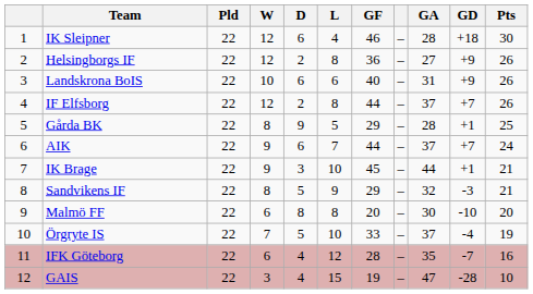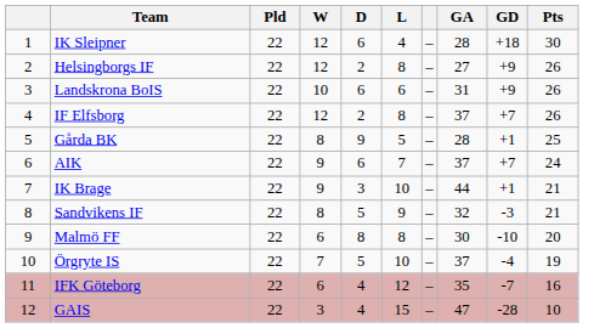 <table class="wikitable" style="text-align: center;">
 <tr>
 <th style="width: 40px;"></th>
 <th style="width: 200px;">Team</th>
 <th style="width: 45px;">Pld</th>
 <th style="width: 35px;">W</th>
 <th style="width: 35px;">D</th>
 <th style="width: 35px;">L</th>
-<th style="width: 45px;">GF</th>
 <th></th>
 <th style="width: 45px;">GA</th>
 <th style="width: 35px;">GD</th>
 <th style="width: 45px;">Pts</th>
 </tr>
 <tr>
 <td>1</td>
 <td style="text-align: left;"><a href='#'>IK Sleipner</a></td>
 <td>22</td>
 <td>12</td>
 <td>6</td>
 <td>4</td>
-<td>46</td>
 <td>–</td>
 <td>28</td>
 <td>+18</td>
 <td>30</td>
 </tr>
 <tr>
 <td>2</td>
 <td style="text-align: left;"><a href='#'>Helsingborgs IF</a></td>
 <td>22</td>
 <td>12</td>
 <td>2</td>
 <td>8</td>
-<td>36</td>
 <td>–</td>
 <td>27</td>
 <td>+9</td>
 <td>26</td>
 </tr>
 <tr>
 <td>3</td>
 <td style="text-align: left;"><a href='#'>Landskrona BoIS</a></td>
 <td>22</td>
 <td>10</td>
 <td>6</td>
 <td>6</td>
-<td>40</td>
 <td>–</td>
 <td>31</td>
 <td>+9</td>
 <td>26</td>
 </tr>
 <tr>
 <td>4</td>
 <td style="text-align: left;"><a href='#'>IF Elfsborg</a></td>
 <td>22</td>
 <td>12</td>
 <td>2</td>
 <td>8</td>
-<td>44</td>
 <td>–</td>
 <td>37</td>
 <td>+7</td>
 <td>26</td>
 </tr>
 <tr>
 <td>5</td>
 <td style="text-align: left;"><a href='#'>Gårda BK</a></td>
 <td>22</td>
 <td>8</td>
 <td>9</td>
 <td>5</td>
-<td>29</td>
 <td>–</td>
 <td>28</td>
 <td>+1</td>
 <td>25</td>
 </tr>
 <tr>
 <td>6</td>
 <td style="text-align: left;"><a href='#'>AIK</a></td>
 <td>22</td>
 <td>9</td>
 <td>6</td>
 <td>7</td>
-<td>44</td>
 <td>–</td>
 <td>37</td>
 <td>+7</td>
 <td>24</td>
 </tr>
 <tr>
 <td>7</td>
 <td style="text-align: left;"><a href='#'>IK Brage</a></td>
 <td>22</td>
 <td>9</td>
 <td>3</td>
 <td>10</td>
-<td>45</td>
 <td>–</td>
 <td>44</td>
 <td>+1</td>
 <td>21</td>
 </tr>
 <tr>
 <td>8</td>
 <td style="text-align: left;"><a href='#'>Sandvikens IF</a></td>
 <td>22</td>
 <td>8</td>
 <td>5</td>
 <td>9</td>
-<td>29</td>
 <td>–</td>
 <td>32</td>
 <td>-3</td>
 <td>21</td>
 </tr>
 <tr>
 <td>9</td>
 <td style="text-align: left;"><a href='#'>Malmö FF</a></td>
 <td>22</td>
 <td>6</td>
 <td>8</td>
 <td>8</td>
-<td>20</td>
 <td>–</td>
 <td>30</td>
 <td>-10</td>
 <td>20</td>
 </tr>
 <tr>
 <td>10</td>
 <td style="text-align: left;"><a href='#'>Örgryte IS</a></td>
 <td>22</td>
 <td>7</td>
 <td>5</td>
 <td>10</td>
-<td>33</td>
 <td>–</td>
 <td>37</td>
 <td>-4</td>
 <td>19</td>
 </tr>
 <tr style="background: #deb0b0">
 <td>11</td>
 <td style="text-align: left;"><a href='#'>IFK Göteborg</a></td>
 <td>22</td>
 <td>6</td>
 <td>4</td>
 <td>12</td>
-<td>28</td>
 <td>–</td>
 <td>35</td>
 <td>-7</td>
 <td>16</td>
 </tr>
 <tr style="background: #deb0b0">
 <td>12</td>
 <td style="text-align: left;"><a href='#'>GAIS</a></td>
 <td>22</td>
 <td>3</td>
 <td>4</td>
 <td>15</td>
-<td>19</td>
 <td>–</td>
 <td>47</td>
 <td>-28</td>
 <td>10</td>
 </tr>
 </table>
